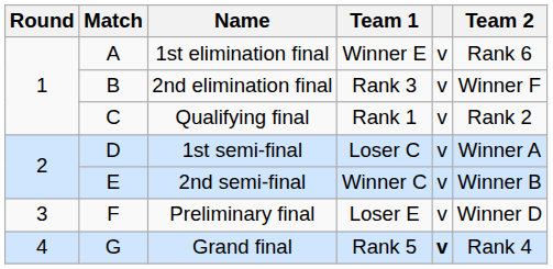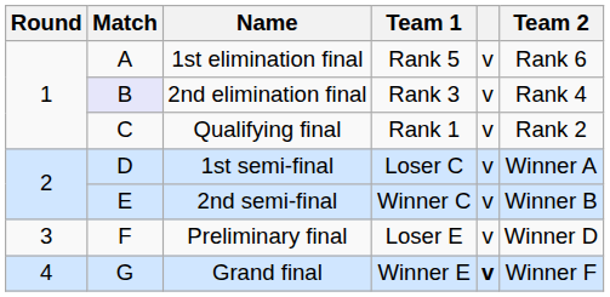 <table class=wikitable style="text-align:center">
 <tr>
 <th>Round</th>
 <th>Match</th>
 <th>Name</th>
 <th>Team 1</th>
 <th></th>
 <th>Team 2</th>
 </tr>
 <tr>
 <td rowspan="3">1</td>
 <td>A</td>
 <td>1st elimination final</td>
-<td>Winner E</td>
+<td>Rank 5</td>
 <td>v</td>
 <td>Rank 6</td>
 </tr>
 <tr>
-<td>B</td>
+<td style="background: lavender;">B</td>
 <td>2nd elimination final</td>
 <td>Rank 3</td>
 <td>v</td>
-<td>Winner F</td>
+<td>Rank 4</td>
 </tr>
 <tr>
 <td>C</td>
 <td>Qualifying final</td>
 <td>Rank 1</td>
 <td>v</td>
 <td>Rank 2</td>
 </tr>
 <tr bgcolor=#d0e6ff>
 <td rowspan="2">2</td>
 <td>D</td>
 <td>1st semi-final</td>
 <td>Loser C</td>
 <td>v</td>
 <td>Winner A</td>
 </tr>
 <tr bgcolor=#d0e6ff>
 <td>E</td>
 <td>2nd semi-final</td>
 <td>Winner C</td>
 <td>v</td>
 <td>Winner B</td>
 </tr>
 <tr>
 <td>3</td>
 <td>F</td>
 <td>Preliminary final</td>
 <td>Loser E</td>
 <td>v</td>
 <td>Winner D</td>
 </tr>
 <tr bgcolor=#d0e6ff>
 <td>4</td>
 <td>G</td>
 <td>Grand final</td>
-<td>Rank 5</td>
+<td>Winner E</td>
 <td><strong>v</strong></td>
-<td>Rank 4</td>
+<td>Winner F</td>
 </tr>
 </table>
